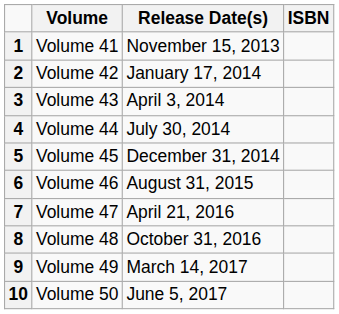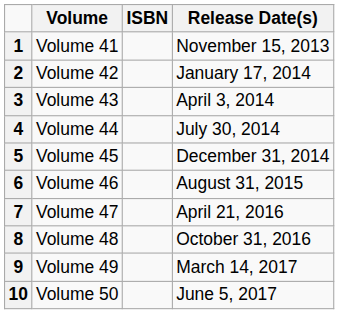 <table class="wikitable mw-collapsible mw-collapsed">
 <tr>
 <td></td>
 <th scope="col">Volume</th>
+<th scope="col">ISBN</th>
 <th scope="col">Release Date(s)</th>
-<th scope="col">ISBN</th>
 </tr>
 <tr>
 <th scope="row">1</th>
 <td>Volume 41</td>
+<td></td>
 <td>November 15, 2013</td>
-<td></td>
 </tr>
 <tr>
 <th scope="row">2</th>
 <td>Volume 42</td>
+<td></td>
 <td>January 17, 2014</td>
-<td></td>
 </tr>
 <tr>
 <th scope="row">3</th>
 <td>Volume 43</td>
+<td></td>
 <td>April 3, 2014</td>
-<td></td>
 </tr>
 <tr>
 <th scope="row">4</th>
 <td>Volume 44</td>
+<td></td>
 <td>July 30, 2014</td>
-<td></td>
 </tr>
 <tr>
 <th scope="row">5</th>
 <td>Volume 45</td>
+<td></td>
 <td>December 31, 2014</td>
-<td></td>
 </tr>
 <tr>
 <th scope="row">6</th>
 <td>Volume 46</td>
+<td></td>
 <td>August 31, 2015</td>
-<td></td>
 </tr>
 <tr>
 <th scope="row">7</th>
 <td>Volume 47</td>
+<td></td>
 <td>April 21, 2016</td>
-<td></td>
 </tr>
 <tr>
 <th scope="row">8</th>
 <td>Volume 48</td>
+<td></td>
 <td>October 31, 2016</td>
-<td></td>
 </tr>
 <tr>
 <th scope="row">9</th>
 <td>Volume 49</td>
+<td></td>
 <td>March 14, 2017</td>
-<td></td>
 </tr>
 <tr>
 <th scope="row">10</th>
 <td>Volume 50</td>
+<td></td>
 <td>June 5, 2017</td>
-<td></td>
 </tr>
 </table>
